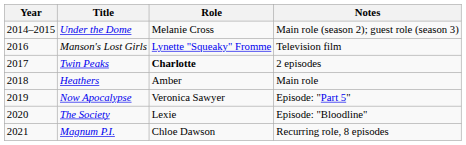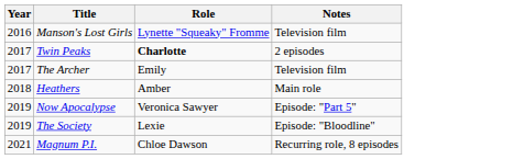 <table class = "wikitable">
 <tr>
 <th>Year</th>
 <th>Title</th>
 <th>Role</th>
 <th>Notes</th>
-</tr>
-<tr>
-<td>2014–2015</td>
-<td><em><a href='#'>Under the Dome</a></em></td>
-<td>Melanie Cross</td>
-<td>Main role (season 2); guest role (season 3)</td>
 </tr>
 <tr>
 <td>2016</td>
 <td><em>Manson's Lost Girls</em></td>
 <td><a href='#'>Lynette "Squeaky" Fromme</a></td>
 <td>Television film</td>
 </tr>
 <tr>
 <td>2017</td>
 <td><em><a href='#'>Twin Peaks</a></em></td>
 <td><strong>Charlotte</strong></td>
 <td>2 episodes</td>
 </tr>
 <tr>
+<td>2017</td>
+<td><em>The Archer</em></td>
+<td>Emily</td>
+<td>Television film</td>
+</tr>
+<tr>
 <td>2018</td>
 <td><em><a href='#'>Heathers</a></em></td>
 <td>Amber</td>
 <td>Main role</td>
 </tr>
 <tr>
 <td>2019</td>
 <td><em><a href='#'>Now Apocalypse</a></em></td>
 <td>Veronica Sawyer</td>
 <td>Episode: "<a href='#'>Part 5</a>"</td>
 </tr>
 <tr>
-<td>2020</td>
+<td>2019</td>
 <td><em><a href='#'>The Society</a></em></td>
 <td>Lexie</td>
 <td>Episode: "Bloodline"</td>
 </tr>
 <tr>
 <td>2021</td>
 <td><em><a href='#'>Magnum P.I.</a></em></td>
 <td>Chloe Dawson</td>
 <td>Recurring role, 8 episodes</td>
 </tr>
 </table>
